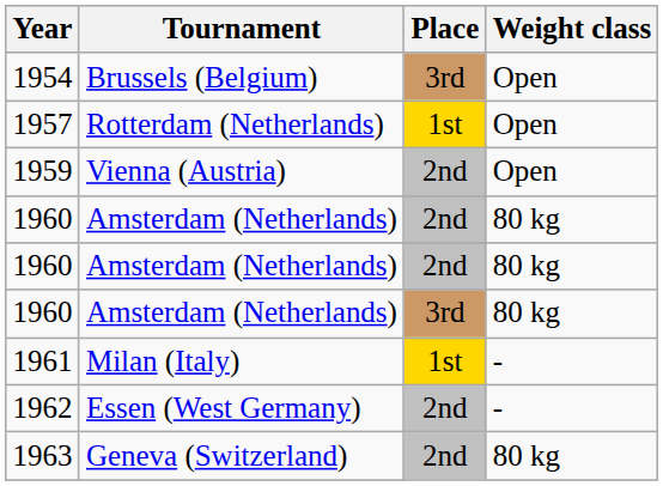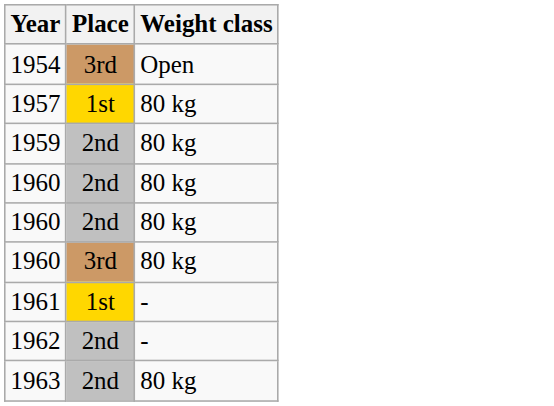 <table class=wikitable>
 <tr>
 <th>Year</th>
-<th>Tournament</th>
 <th>Place</th>
 <th>Weight class</th>
 </tr>
 <tr>
 <td>1954</td>
-<td> <a href='#'>Brussels</a> (<a href='#'>Belgium</a>)</td>
 <td bgcolor="cc9966" align="center">3rd</td>
 <td>Open</td>
 </tr>
 <tr>
 <td>1957</td>
-<td> <a href='#'>Rotterdam</a> (<a href='#'>Netherlands</a>)</td>
 <td bgcolor="gold" align="center">1st</td>
-<td>Open</td>
+<td>80 kg</td>
 </tr>
 <tr>
 <td>1959</td>
-<td> <a href='#'>Vienna</a> (<a href='#'>Austria</a>)</td>
-<td bgcolor="silver" align="center">2nd</td>
-<td>Open</td>
-</tr>
-<tr>
-<td>1960</td>
-<td> <a href='#'>Amsterdam</a> (<a href='#'>Netherlands</a>)</td>
 <td bgcolor="silver" align="center">2nd</td>
 <td>80 kg</td>
 </tr>
 <tr>
 <td>1960</td>
-<td> <a href='#'>Amsterdam</a> (<a href='#'>Netherlands</a>)</td>
 <td bgcolor="silver" align="center">2nd</td>
 <td>80 kg</td>
 </tr>
 <tr>
 <td>1960</td>
-<td> <a href='#'>Amsterdam</a> (<a href='#'>Netherlands</a>)</td>
+<td bgcolor="silver" align="center">2nd</td>
+<td>80 kg</td>
+</tr>
+<tr>
+<td>1960</td>
 <td bgcolor="cc9966" align="center">3rd</td>
 <td>80 kg</td>
 </tr>
 <tr>
 <td>1961</td>
-<td> <a href='#'>Milan</a> (<a href='#'>Italy</a>)</td>
 <td bgcolor="gold" align="center">1st</td>
 <td>-</td>
 </tr>
 <tr>
 <td>1962</td>
-<td> <a href='#'>Essen</a> (<a href='#'>West Germany</a>)</td>
 <td bgcolor="silver" align="center">2nd</td>
 <td>-</td>
 </tr>
 <tr>
 <td>1963</td>
-<td> <a href='#'>Geneva</a> (<a href='#'>Switzerland</a>)</td>
 <td bgcolor="silver" align="center">2nd</td>
 <td>80 kg</td>
 </tr>
 </table>
